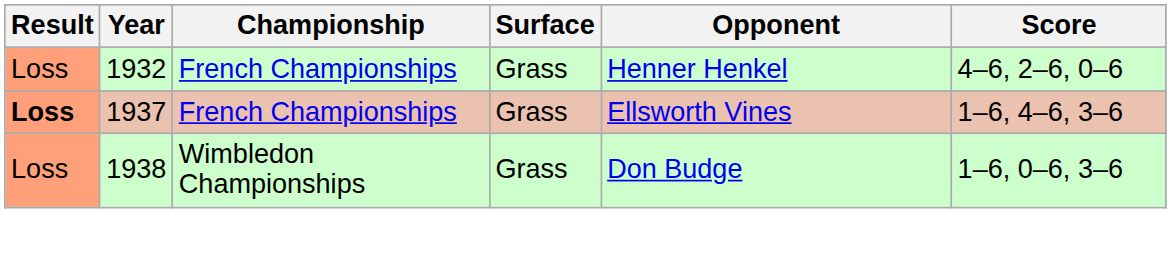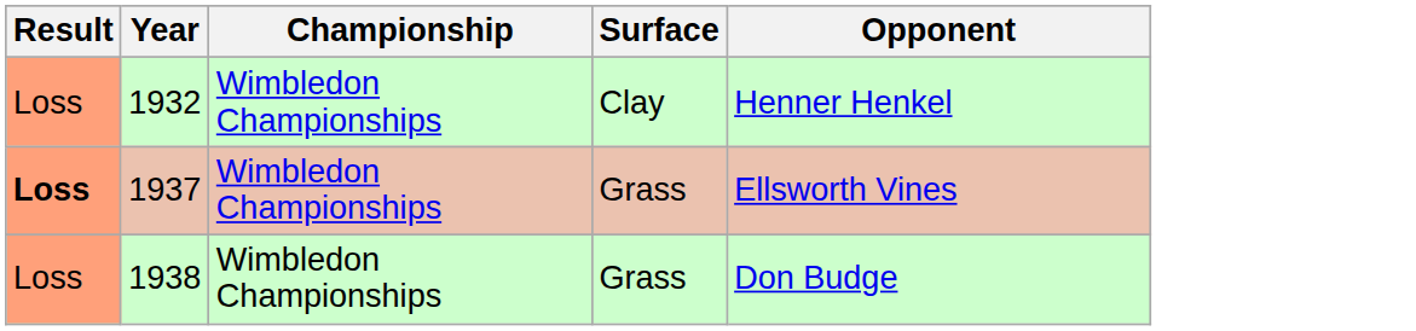 <table class="sortable wikitable">
 <tr>
 <th style="width:40px">Result</th>
 <th style="width:35px">Year</th>
 <th style="width:180px">Championship</th>
 <th style="width:50px">Surface</th>
 <th style="width:200px">Opponent</th>
-<th style="width:120px" class="unsortable">Score</th>
 </tr>
 <tr style="background:#cfc;">
 <td style="background:#ffa07a;">Loss</td>
 <td>1932</td>
-<td><a href='#'>French Championships</a></td>
-<td>Grass</td>
+<td><a href='#'>Wimbledon Championships</a></td>
+<td>Clay</td>
 <td> <a href='#'>Henner Henkel</a></td>
-<td>4–6, 2–6, 0–6</td>
 </tr>
 <tr style="background:#ebc2af;">
 <td style="background:#ffa07a;"><strong>Loss</strong></td>
 <td>1937</td>
-<td><a href='#'>French Championships</a></td>
+<td><a href='#'>Wimbledon Championships</a></td>
 <td>Grass</td>
 <td> <a href='#'>Ellsworth Vines</a></td>
-<td>1–6, 4–6, 3–6</td>
 </tr>
 <tr style="background:#cfc;">
 <td style="background:#ffa07a;">Loss</td>
 <td>1938</td>
 <td>Wimbledon Championships</td>
 <td>Grass</td>
 <td> <a href='#'>Don Budge</a></td>
-<td>1–6, 0–6, 3–6</td>
 </tr>
 </table>
